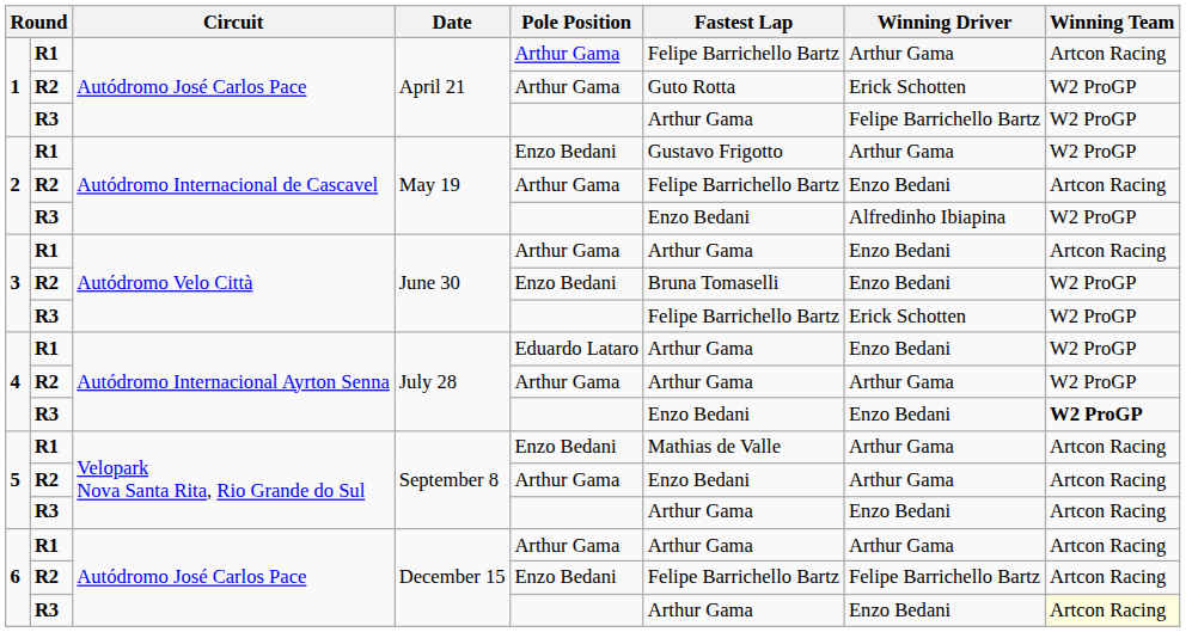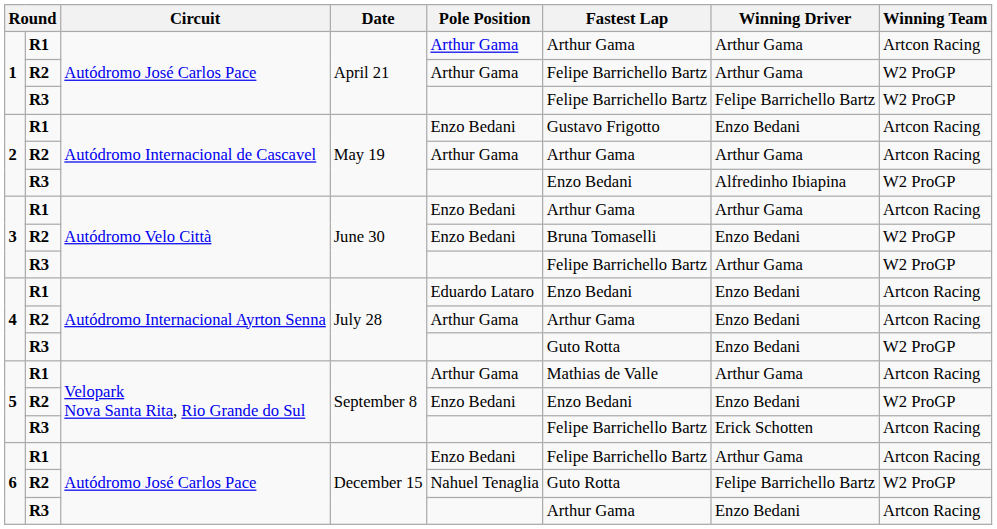 <table class="wikitable" style="font-size: 85%">
 <tr>
 <th colspan="2">Round</th>
 <th>Circuit</th>
 <th>Date</th>
 <th>Pole Position</th>
 <th>Fastest Lap</th>
 <th>Winning Driver</th>
 <th>Winning Team</th>
 </tr>
 <tr>
 <td rowspan="3"><strong>1</strong></td>
 <td><strong>R1</strong></td>
 <td rowspan="3"> <a href='#'>Autódromo José Carlos Pace</a><br></td>
 <td rowspan="3">April 21</td>
 <td> <a href='#'>Arthur Gama</a></td>
-<td> Felipe Barrichello Bartz</td>
+<td> Arthur Gama</td>
 <td> Arthur Gama</td>
 <td> Artcon Racing</td>
 </tr>
 <tr>
 <td><strong>R2</strong></td>
 <td> Arthur Gama</td>
-<td> Guto Rotta</td>
-<td> Erick Schotten</td>
+<td> Felipe Barrichello Bartz</td>
+<td> Arthur Gama</td>
 <td> W2 ProGP</td>
 </tr>
 <tr>
 <td><strong>R3</strong></td>
 <td></td>
-<td> Arthur Gama</td>
+<td> Felipe Barrichello Bartz</td>
 <td> Felipe Barrichello Bartz</td>
 <td> W2 ProGP</td>
 </tr>
 <tr>
 <td rowspan="3"><strong>2</strong></td>
 <td><strong>R1</strong></td>
 <td rowspan="3"> <a href='#'>Autódromo Internacional de Cascavel</a><br></td>
 <td rowspan="3">May 19</td>
 <td> Enzo Bedani</td>
 <td> Gustavo Frigotto</td>
-<td> Arthur Gama</td>
-<td> W2 ProGP</td>
+<td> Enzo Bedani</td>
+<td> Artcon Racing</td>
 </tr>
 <tr>
 <td><strong>R2</strong></td>
 <td> Arthur Gama</td>
-<td> Felipe Barrichello Bartz</td>
-<td> Enzo Bedani</td>
+<td> Arthur Gama</td>
+<td> Arthur Gama</td>
 <td> Artcon Racing</td>
 </tr>
 <tr>
 <td><strong>R3</strong></td>
 <td></td>
 <td> Enzo Bedani</td>
 <td> Alfredinho Ibiapina</td>
 <td> W2 ProGP</td>
 </tr>
 <tr>
 <td rowspan="3"><strong>3</strong></td>
 <td><strong>R1</strong></td>
 <td rowspan="3"> <a href='#'>Autódromo Velo Città</a><br></td>
 <td rowspan="3">June 30</td>
+<td> Enzo Bedani</td>
 <td> Arthur Gama</td>
 <td> Arthur Gama</td>
-<td> Enzo Bedani</td>
 <td> Artcon Racing</td>
 </tr>
 <tr>
 <td><strong>R2</strong></td>
 <td> Enzo Bedani</td>
 <td> Bruna Tomaselli</td>
 <td> Enzo Bedani</td>
 <td> W2 ProGP</td>
 </tr>
 <tr>
 <td><strong>R3</strong></td>
 <td></td>
 <td> Felipe Barrichello Bartz</td>
-<td> Erick Schotten</td>
+<td> Arthur Gama</td>
 <td> W2 ProGP</td>
 </tr>
 <tr>
 <td rowspan="3"><strong>4</strong></td>
 <td><strong>R1</strong></td>
 <td rowspan="3"> <a href='#'>Autódromo Internacional Ayrton Senna</a><br></td>
 <td rowspan="3">July 28</td>
 <td> Eduardo Lataro</td>
-<td> Arthur Gama</td>
 <td> Enzo Bedani</td>
-<td> W2 ProGP</td>
+<td> Enzo Bedani</td>
+<td> Artcon Racing</td>
 </tr>
 <tr>
 <td><strong>R2</strong></td>
 <td> Arthur Gama</td>
 <td> Arthur Gama</td>
-<td> Arthur Gama</td>
-<td> W2 ProGP</td>
+<td> Enzo Bedani</td>
+<td> Artcon Racing</td>
 </tr>
 <tr>
 <td><strong>R3</strong></td>
 <td></td>
+<td> Guto Rotta</td>
 <td> Enzo Bedani</td>
-<td> Enzo Bedani</td>
-<td><strong> W2 ProGP</strong></td>
+<td> W2 ProGP</td>
 </tr>
 <tr>
 <td rowspan="3"><strong>5</strong></td>
 <td><strong>R1</strong></td>
 <td rowspan="3"> <a href='#'>Velopark</a><br><a href='#'>Nova Santa Rita</a>, <a href='#'>Rio Grande do Sul</a></td>
 <td rowspan="3">September 8</td>
-<td> Enzo Bedani</td>
+<td> Arthur Gama</td>
 <td> Mathias de Valle</td>
 <td> Arthur Gama</td>
 <td> Artcon Racing</td>
 </tr>
 <tr>
 <td><strong>R2</strong></td>
-<td> Arthur Gama</td>
 <td> Enzo Bedani</td>
+<td> Enzo Bedani</td>
+<td> Enzo Bedani</td>
+<td> W2 ProGP</td>
+</tr>
+<tr>
+<td><strong>R3</strong></td>
+<td></td>
+<td> Felipe Barrichello Bartz</td>
+<td> Erick Schotten</td>
+<td> Artcon Racing</td>
+</tr>
+<tr>
+<td rowspan="3"><strong>6</strong></td>
+<td><strong>R1</strong></td>
+<td rowspan="3"> <a href='#'>Autódromo José Carlos Pace</a><br></td>
+<td rowspan="3">December 15</td>
+<td> Enzo Bedani</td>
+<td> Felipe Barrichello Bartz</td>
 <td> Arthur Gama</td>
 <td> Artcon Racing</td>
+</tr>
+<tr>
+<td><strong>R2</strong></td>
+<td> Nahuel Tenaglia</td>
+<td> Guto Rotta</td>
+<td> Felipe Barrichello Bartz</td>
+<td> W2 ProGP</td>
 </tr>
 <tr>
 <td><strong>R3</strong></td>
 <td></td>
 <td> Arthur Gama</td>
 <td> Enzo Bedani</td>
 <td> Artcon Racing</td>
 </tr>
-<tr>
-<td rowspan="3"><strong>6</strong></td>
-<td><strong>R1</strong></td>
-<td rowspan="3"> <a href='#'>Autódromo José Carlos Pace</a><br></td>
-<td rowspan="3">December 15</td>
-<td> Arthur Gama</td>
-<td> Arthur Gama</td>
-<td> Arthur Gama</td>
-<td> Artcon Racing</td>
-</tr>
-<tr>
-<td><strong>R2</strong></td>
-<td> Enzo Bedani</td>
-<td> Felipe Barrichello Bartz</td>
-<td> Felipe Barrichello Bartz</td>
-<td> Artcon Racing</td>
-</tr>
-<tr>
-<td><strong>R3</strong></td>
-<td></td>
-<td> Arthur Gama</td>
-<td> Enzo Bedani</td>
-<td style="background: lightyellow;"> Artcon Racing</td>
-</tr>
 </table>
